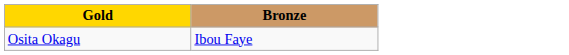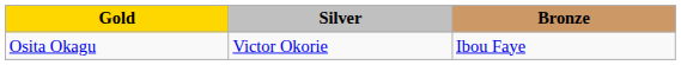 <table class="wikitable" style="text-align:left">
 <tr align="center">
 <td width=200 bgcolor=gold><strong>Gold</strong></td>
+<td width=200 bgcolor=silver><strong>Silver</strong></td>
 <td width=200 bgcolor=CC9966><strong>Bronze</strong></td>
 </tr>
 <tr>
 <td><a href='#'>Osita Okagu</a><br><em></em></td>
+<td><a href='#'>Victor Okorie</a><br><em></em></td>
 <td><a href='#'>Ibou Faye</a><br><em></em></td>
 </tr>
 </table>
